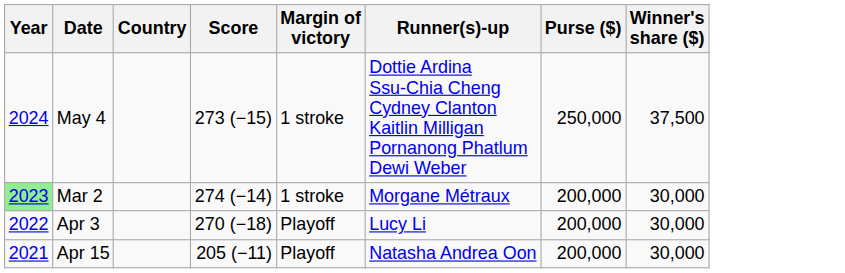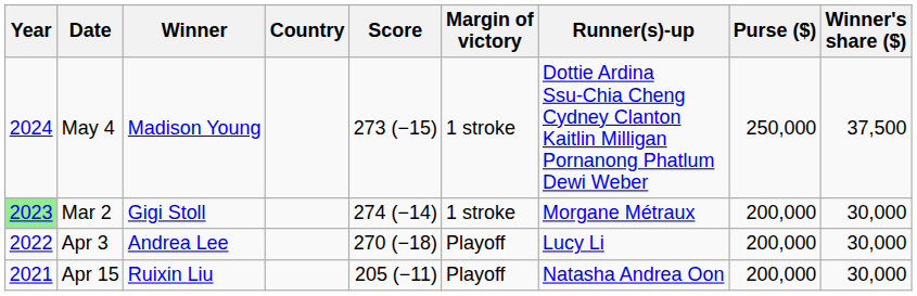 <table class="wikitable">
 <tr>
 <th>Year</th>
 <th>Date</th>
+<th>Winner</th>
 <th>Country</th>
 <th>Score</th>
 <th>Margin of<br>victory</th>
 <th>Runner(s)-up</th>
 <th>Purse ($)</th>
 <th>Winner's<br>share ($)</th>
 </tr>
 <tr>
 <td><a href='#'>2024</a></td>
 <td>May 4</td>
+<td><a href='#'>Madison Young</a></td>
 <td></td>
 <td align=right>273 (−15)</td>
 <td>1 stroke</td>
 <td> <a href='#'>Dottie Ardina</a><br> <a href='#'>Ssu-Chia Cheng</a><br> <a href='#'>Cydney Clanton</a><br> <a href='#'>Kaitlin Milligan</a><br> <a href='#'>Pornanong Phatlum</a><br> <a href='#'>Dewi Weber</a></td>
 <td align=right>250,000</td>
 <td align=right>37,500</td>
 </tr>
 <tr>
 <td style="background: lightgreen;"><a href='#'>2023</a></td>
 <td>Mar 2</td>
+<td><a href='#'>Gigi Stoll</a></td>
 <td></td>
 <td align=right>274 (−14)</td>
 <td>1 stroke</td>
 <td> <a href='#'>Morgane Métraux</a></td>
 <td align=right>200,000</td>
 <td align=right>30,000</td>
 </tr>
 <tr>
 <td><a href='#'>2022</a></td>
 <td>Apr 3</td>
+<td><a href='#'>Andrea Lee</a></td>
 <td></td>
 <td align=right>270 (−18)</td>
 <td>Playoff</td>
 <td> <a href='#'>Lucy Li</a></td>
 <td align=right>200,000</td>
 <td align=right>30,000</td>
 </tr>
 <tr>
 <td><a href='#'>2021</a></td>
 <td>Apr 15</td>
+<td><a href='#'>Ruixin Liu</a></td>
 <td></td>
 <td align=right>205 (−11)</td>
 <td>Playoff</td>
 <td> <a href='#'>Natasha Andrea Oon</a></td>
 <td align=right>200,000</td>
 <td align=right>30,000</td>
 </tr>
 </table>
